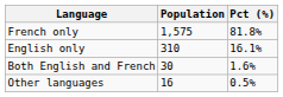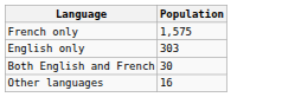 <table class="wikitable">
 <tr>
 <th>Language</th>
 <th>Population</th>
-<th>Pct (%)</th>
 </tr>
 <tr>
 <td>French only</td>
 <td>1,575</td>
-<td>81.8%</td>
 </tr>
 <tr>
 <td>English only</td>
-<td>310</td>
-<td>16.1%</td>
+<td>303</td>
 </tr>
 <tr>
 <td>Both English and French</td>
 <td>30</td>
-<td>1.6%</td>
 </tr>
 <tr>
 <td>Other languages</td>
 <td>16</td>
-<td>0.5%</td>
 </tr>
 </table>
